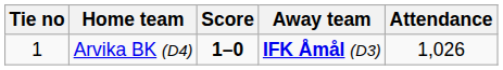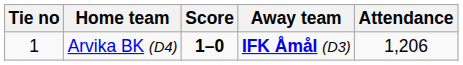 <table class="wikitable" style="text-align:center">
 <tr>
 <th style= width="40px">Tie no</th>
 <th style= width="150px">Home team</th>
 <th style= width="60px">Score</th>
 <th style= width="150px">Away team</th>
 <th style= width="30px">Attendance</th>
 </tr>
 <tr>
 <td>1</td>
 <td><a href='#'>Arvika BK</a> <em><small>(D4)</small></em></td>
 <td><strong>1–0</strong></td>
 <td><strong><a href='#'>IFK Åmål</a></strong> <em><small>(D3)</small></em></td>
-<td>1,026</td>
+<td>1,206</td>
 </tr>
 </table>
